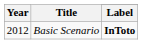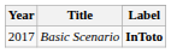 <table class="wikitable plainrowheaders" style="text-align:center;">
 <tr>
 <th scope="col" rowspan="2">Year</th>
 <th scope="col" rowspan="2">Title</th>
 </tr>
 <tr Basic Scenario>
 <th scope="col" colspan="2">Label</th>
 </tr>
 <tr>
-<td>2012</td>
+<td>2017</td>
 <td ! scope="row"><em>Basic Scenario</em></td>
 <td><strong>InToto</strong></td>
 </tr>
 </table>
